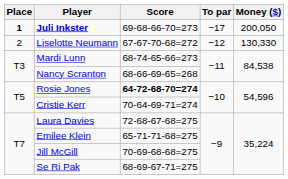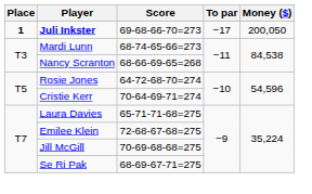 <table class="wikitable">
 <tr>
 <th>Place</th>
 <th>Player</th>
 <th>Score</th>
 <th>To par</th>
 <th>Money (<a href='#'>$</a>)</th>
 </tr>
 <tr>
 <td align=center><strong>1</strong></td>
 <td> <strong><a href='#'>Juli Inkster</a></strong></td>
 <td>69-68-66-70=273</td>
 <td align=center>−17</td>
 <td align=center>200,050</td>
 </tr>
 <tr>
-<td align=center>2</td>
-<td> <a href='#'>Liselotte Neumann</a></td>
-<td>67-67-70-68=272</td>
-<td align=center>−12</td>
-<td align=center>130,330</td>
-</tr>
-<tr>
 <td align=center rowspan=2>T3</td>
 <td> <a href='#'>Mardi Lunn</a></td>
 <td>68-74-65-66=273</td>
 <td align=center rowspan=2>−11</td>
 <td align=center rowspan=2>84,538</td>
 </tr>
 <tr>
 <td> <a href='#'>Nancy Scranton</a></td>
 <td>68-66-69-65=268</td>
 </tr>
 <tr>
 <td align=center rowspan=2>T5</td>
 <td> <a href='#'>Rosie Jones</a></td>
-<td><strong>64-72-68-70=274</strong></td>
+<td>64-72-68-70=274</td>
 <td align=center rowspan=2>−10</td>
 <td align=center rowspan=2>54,596</td>
 </tr>
 <tr>
 <td> <a href='#'>Cristie Kerr</a></td>
 <td>70-64-69-71=274</td>
 </tr>
 <tr>
 <td align=center rowspan=4>T7</td>
 <td> <a href='#'>Laura Davies</a></td>
-<td>72-68-67-68=275</td>
+<td>65-71-71-68=275</td>
 <td align=center rowspan=4>−9</td>
 <td align=center rowspan=4>35,224</td>
 </tr>
 <tr>
 <td> <a href='#'>Emilee Klein</a></td>
-<td>65-71-71-68=275</td>
+<td>72-68-67-68=275</td>
 </tr>
 <tr>
 <td> <a href='#'>Jill McGill</a></td>
 <td>70-69-68-68=275</td>
 </tr>
 <tr>
 <td> <a href='#'>Se Ri Pak</a></td>
 <td>68-69-67-71=275</td>
 </tr>
 </table>
